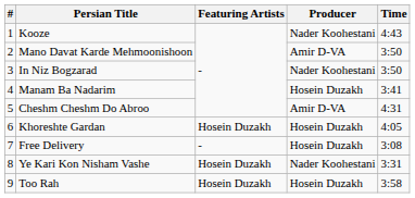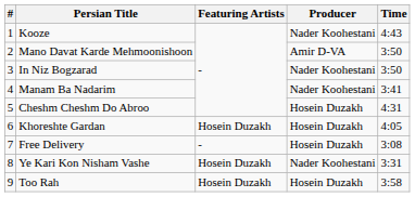 <table class="wikitable">
 <tr>
 <th>#</th>
 <th>Persian Title</th>
 <th>Featuring Artists</th>
 <th>Producer</th>
 <th>Time</th>
 </tr>
 <tr>
 <td>1</td>
 <td>Kooze</td>
 <td rowspan="5">-</td>
 <td>Nader Koohestani</td>
 <td>4:43</td>
 </tr>
 <tr>
 <td>2</td>
 <td>Mano Davat Karde Mehmoonishoon</td>
 <td>Amir D-VA</td>
 <td>3:50</td>
 </tr>
 <tr>
 <td>3</td>
 <td>In Niz Bogzarad</td>
 <td>Nader Koohestani</td>
 <td>3:50</td>
 </tr>
 <tr>
 <td>4</td>
 <td>Manam Ba Nadarim</td>
-<td>Hosein Duzakh</td>
+<td>Nader Koohestani</td>
 <td>3:41</td>
 </tr>
 <tr>
 <td>5</td>
 <td>Cheshm Cheshm Do Abroo</td>
-<td>Amir D-VA</td>
+<td>Hosein Duzakh</td>
 <td>4:31</td>
 </tr>
 <tr>
 <td>6</td>
 <td>Khoreshte Gardan</td>
 <td>Hosein Duzakh</td>
 <td>Hosein Duzakh</td>
 <td>4:05</td>
 </tr>
 <tr>
 <td>7</td>
 <td>Free Delivery</td>
 <td>-</td>
 <td>Hosein Duzakh</td>
 <td>3:08</td>
 </tr>
 <tr>
 <td>8</td>
 <td>Ye Kari Kon Nisham Vashe</td>
 <td>Hosein Duzakh</td>
 <td>Nader Koohestani</td>
 <td>3:31</td>
 </tr>
 <tr>
 <td>9</td>
 <td>Too Rah</td>
 <td>Hosein Duzakh</td>
 <td>Hosein Duzakh</td>
 <td>3:58</td>
 </tr>
 </table>
